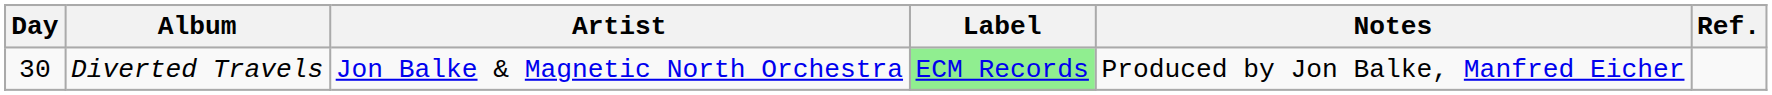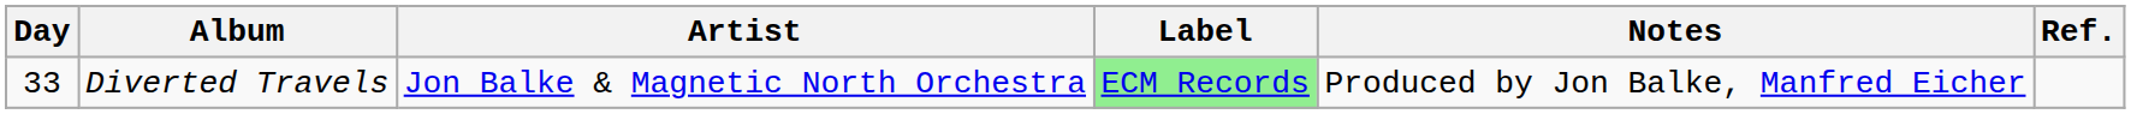 <table class="wikitable">
 <tr>
 <th>Day</th>
 <th>Album</th>
 <th>Artist</th>
 <th>Label</th>
 <th>Notes</th>
 <th>Ref.</th>
 </tr>
 <tr>
-<td rowspan="1" style="text-align:center;">30</td>
+<td rowspan="1" style="text-align:center;">33</td>
 <td><em>Diverted Travels</em></td>
 <td><a href='#'>Jon Balke</a> & <a href='#'>Magnetic North Orchestra</a></td>
 <td style="background: lightgreen;"><a href='#'>ECM Records</a></td>
 <td>Produced by Jon Balke, <a href='#'>Manfred Eicher</a></td>
 <td style="text-align:center;"></td>
 </tr>
 </table>
